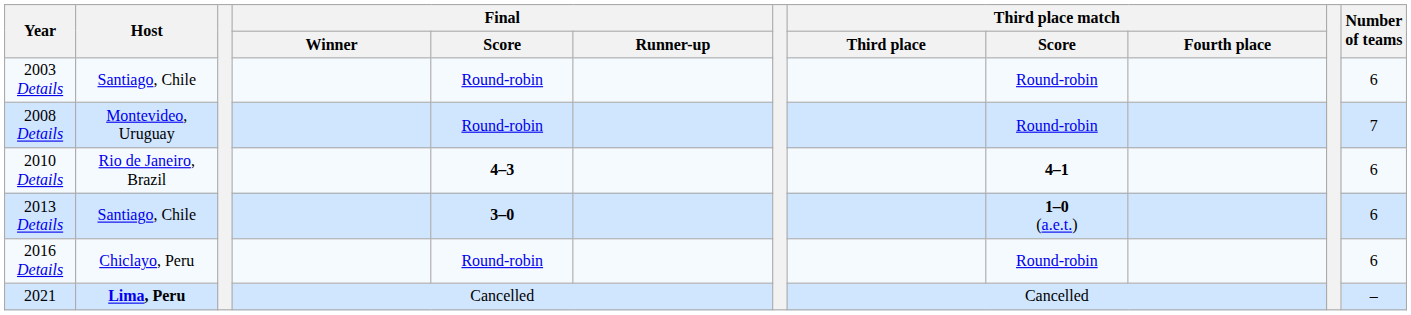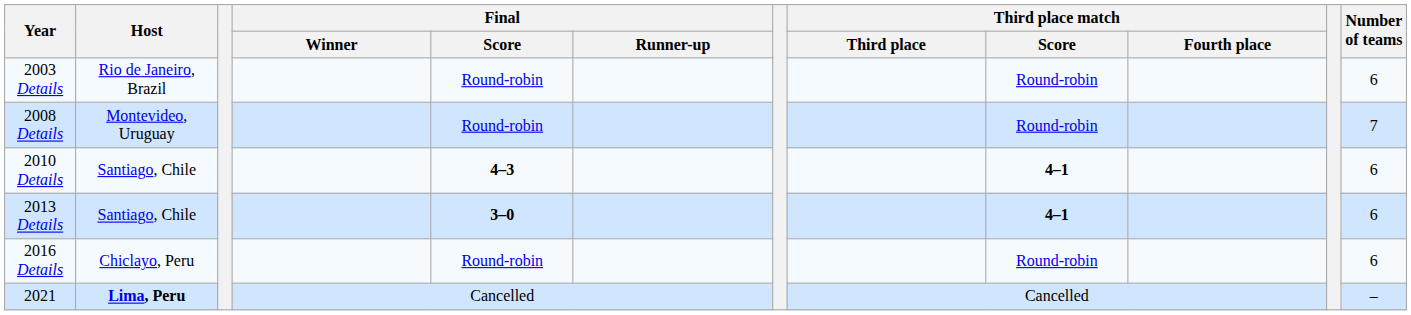 <table class="wikitable" style="text-align:center;width:100%; font-size:90%;">
 <tr>
 <th rowspan=2 width=5%>Year</th>
 <th rowspan=2 width=10%>Host</th>
 <th width=1% rowspan=8></th>
 <th colspan=3>Final</th>
 <th width=1% rowspan=8></th>
 <th colspan=3>Third place match</th>
 <th width=1% rowspan=8></th>
 <th width=4% rowspan=2>Number<br>of teams</th>
 </tr>
 <tr>
 <th width=14%>Winner</th>
 <th width=10%>Score</th>
 <th width=14%>Runner-up</th>
 <th width=14%>Third place</th>
 <th width=10%>Score</th>
 <th width=14%>Fourth place</th>
 </tr>
 <tr bgcolor=#F5FAFF>
 <td>2003<br><em><a href='#'>Details</a></em></td>
-<td><a href='#'>Santiago</a>, Chile</td>
+<td><a href='#'>Rio de Janeiro</a>, Brazil</td>
 <td><strong></strong></td>
 <td><a href='#'>Round-robin</a></td>
 <td></td>
 <td></td>
 <td><a href='#'>Round-robin</a></td>
 <td></td>
 <td>6</td>
 </tr>
 <tr bgcolor=#D0E6FF>
 <td>2008<br><em><a href='#'>Details</a></em></td>
 <td><a href='#'>Montevideo</a>, Uruguay</td>
 <td><strong></strong></td>
 <td><a href='#'>Round-robin</a></td>
 <td></td>
 <td></td>
 <td><a href='#'>Round-robin</a></td>
 <td></td>
 <td>7</td>
 </tr>
 <tr bgcolor=#F5FAFF>
 <td>2010<br><em><a href='#'>Details</a></em></td>
-<td><a href='#'>Rio de Janeiro</a>, Brazil</td>
+<td><a href='#'>Santiago</a>, Chile</td>
 <td><strong></strong></td>
 <td><strong>4–3</strong></td>
 <td></td>
 <td></td>
 <td><strong>4–1</strong></td>
 <td></td>
 <td>6</td>
 </tr>
 <tr bgcolor=#D0E6FF>
 <td>2013<br><em><a href='#'>Details</a></em></td>
 <td><a href='#'>Santiago</a>, Chile</td>
 <td><strong></strong></td>
 <td><strong>3–0</strong></td>
 <td></td>
 <td></td>
-<td><strong>1–0</strong><br>(<a href='#'>a.e.t.</a>)</td>
+<td><strong>4–1</strong></td>
 <td></td>
 <td>6</td>
 </tr>
 <tr bgcolor=#F5FAFF>
 <td>2016<br><em><a href='#'>Details</a></em></td>
 <td><a href='#'>Chiclayo</a>, Peru</td>
 <td><strong></strong></td>
 <td><a href='#'>Round-robin</a></td>
 <td></td>
 <td></td>
 <td><a href='#'>Round-robin</a></td>
 <td></td>
 <td>6</td>
 </tr>
 <tr bgcolor=#D0E6FF>
 <td>2021</td>
 <td><strong><a href='#'>Lima</a>, Peru</strong></td>
 <td colspan=3>Cancelled</td>
 <td colspan=3>Cancelled</td>
 <td>–</td>
 </tr>
 </table>
